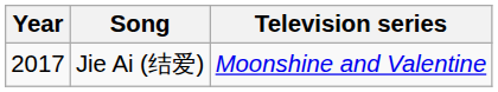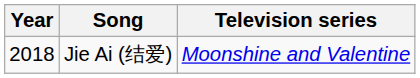 <table class="wikitable">
 <tr>
 <th>Year</th>
 <th>Song</th>
 <th>Television series</th>
 </tr>
 <tr>
-<td>2017</td>
+<td>2018</td>
 <td>Jie Ai (结爱)</td>
 <td><em><a href='#'>Moonshine and Valentine</a></em></td>
 </tr>
 </table>
